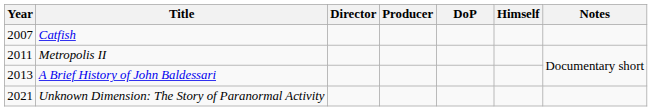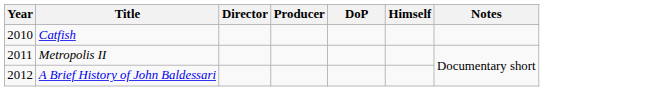 <table class="wikitable">
 <tr>
 <th>Year</th>
 <th>Title</th>
 <th>Director</th>
 <th>Producer</th>
 <th width=65>DoP</th>
 <th>Himself</th>
 <th>Notes</th>
 </tr>
 <tr>
-<td>2007</td>
+<td>2010</td>
 <td><em><a href='#'>Catfish</a></em></td>
 <td></td>
 <td></td>
 <td></td>
 <td></td>
 <td></td>
 </tr>
 <tr>
 <td>2011</td>
 <td><em>Metropolis II</em></td>
 <td></td>
 <td></td>
 <td></td>
 <td></td>
 <td rowspan=2>Documentary short</td>
 </tr>
 <tr>
-<td>2013</td>
+<td>2012</td>
 <td><em><a href='#'>A Brief History of John Baldessari</a></em></td>
 <td></td>
 <td></td>
 <td></td>
 <td></td>
 </tr>
-<tr>
-<td>2021</td>
-<td><em>Unknown Dimension: The Story of Paranormal Activity</em></td>
-<td></td>
-<td></td>
-<td></td>
-<td></td>
-<td></td>
-</tr>
 </table>
